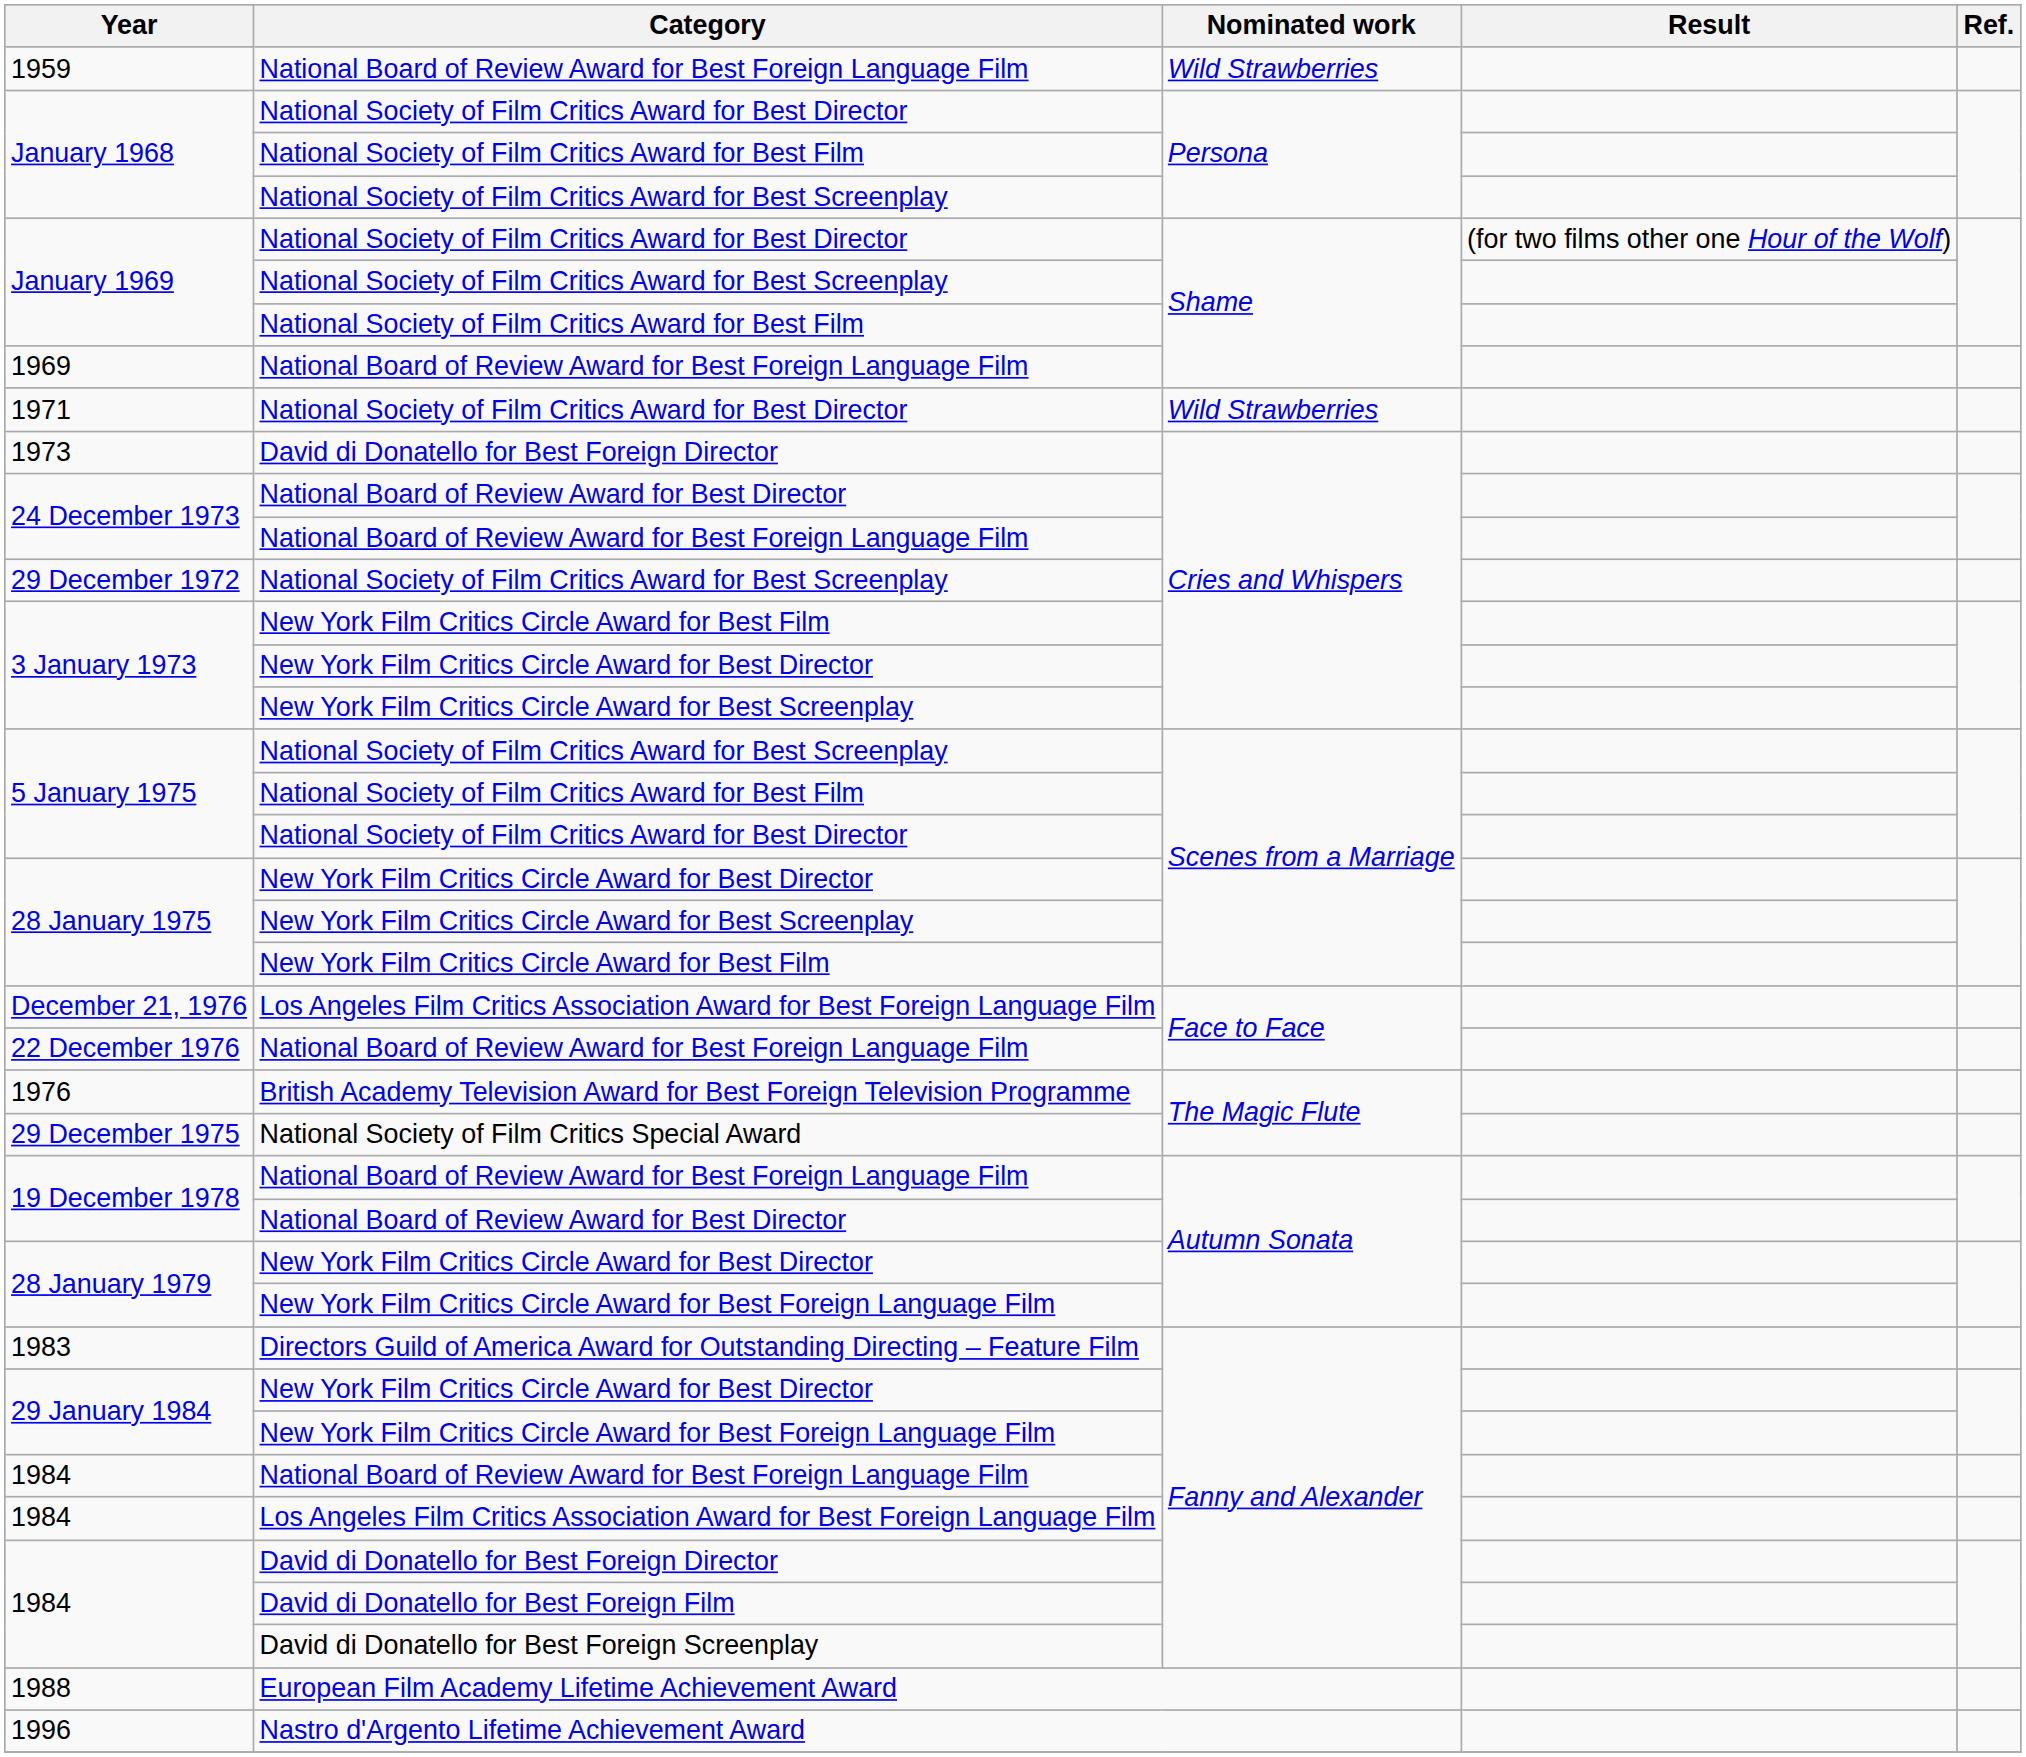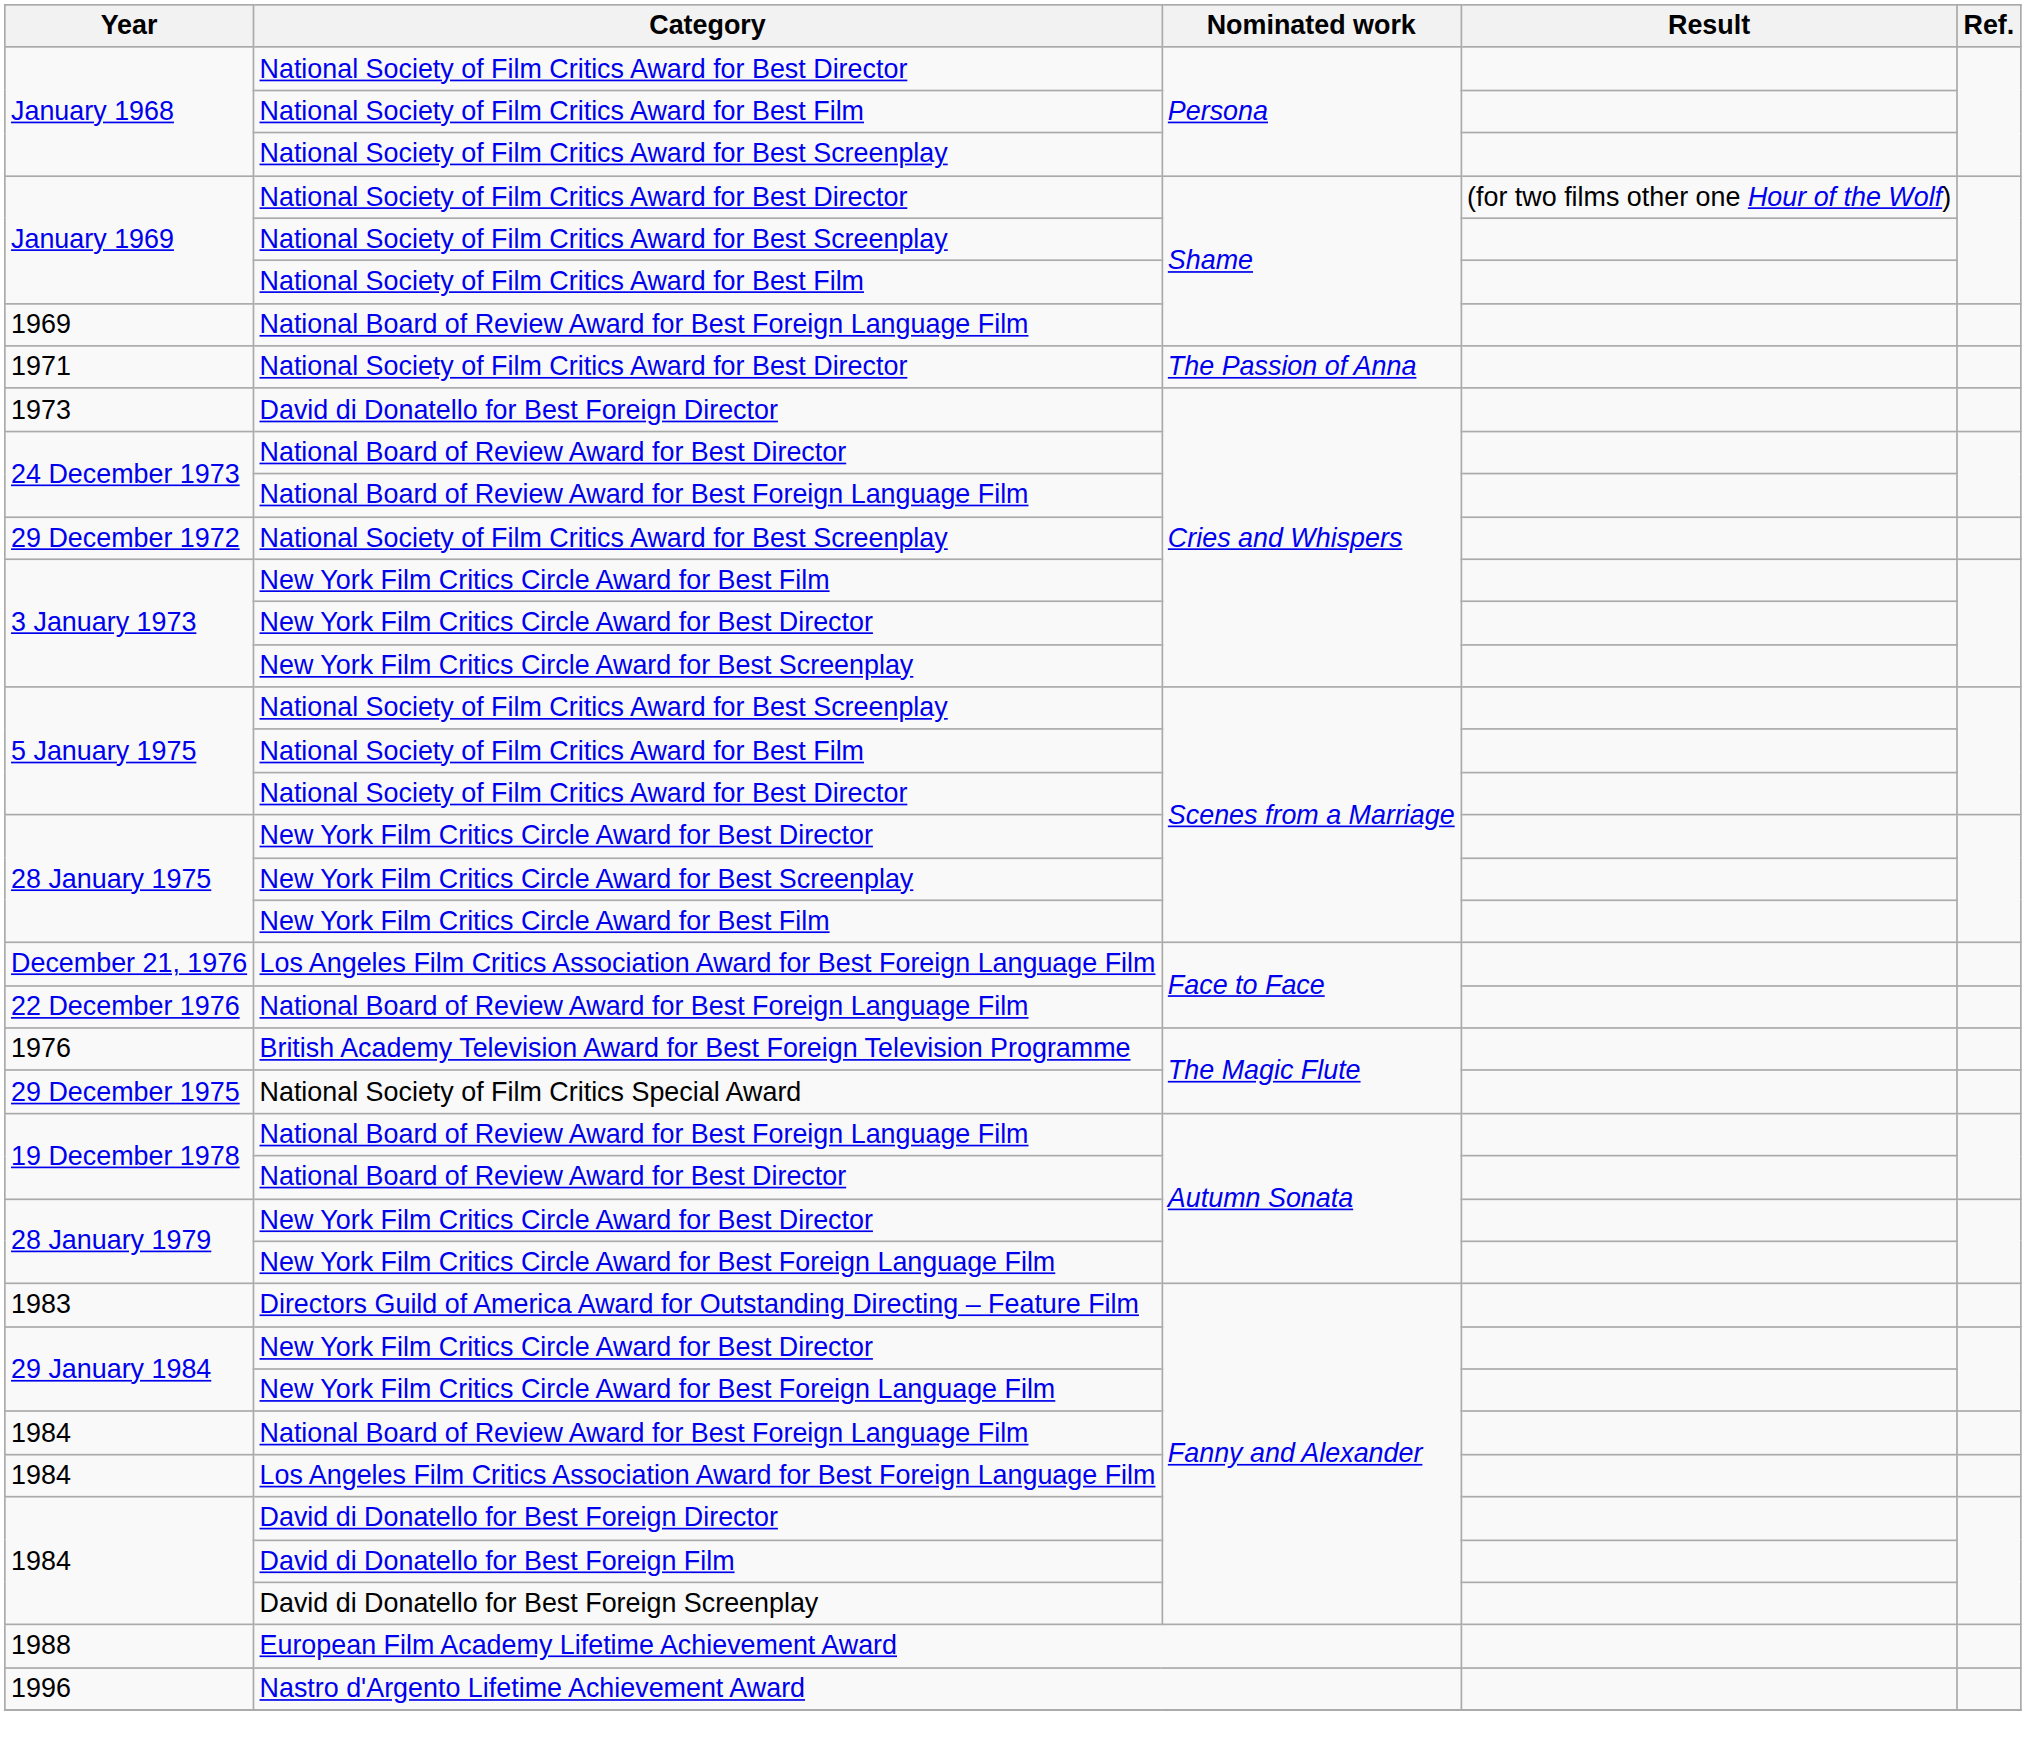 <table class="wikitable sortable">
 <tr>
 <th>Year</th>
 <th>Category</th>
 <th>Nominated work</th>
 <th>Result</th>
 <th>Ref.</th>
-</tr>
-<tr>
-<td>1959</td>
-<td><a href='#'>National Board of Review Award for Best Foreign Language Film</a></td>
-<td><em><a href='#'>Wild Strawberries</a></em></td>
-<td></td>
-<td></td>
 </tr>
 <tr>
 <td rowspan="3"><a href='#'>January 1968</a></td>
 <td><a href='#'>National Society of Film Critics Award for Best Director</a></td>
 <td rowspan="3"><em><a href='#'>Persona</a></em></td>
 <td></td>
 <td rowspan="3"></td>
 </tr>
 <tr>
 <td><a href='#'>National Society of Film Critics Award for Best Film</a></td>
 <td></td>
 </tr>
 <tr>
 <td><a href='#'>National Society of Film Critics Award for Best Screenplay</a></td>
 <td></td>
 </tr>
 <tr>
 <td rowspan="3"><a href='#'>January 1969</a></td>
 <td><a href='#'>National Society of Film Critics Award for Best Director</a></td>
 <td rowspan="4"><em><a href='#'>Shame</a></em></td>
 <td> (for two films other one <em><a href='#'>Hour of the Wolf</a></em>)</td>
 <td rowspan="3"></td>
 </tr>
 <tr>
 <td><a href='#'>National Society of Film Critics Award for Best Screenplay</a></td>
 <td></td>
 </tr>
 <tr>
 <td><a href='#'>National Society of Film Critics Award for Best Film</a></td>
 <td></td>
 </tr>
 <tr>
 <td>1969</td>
 <td><a href='#'>National Board of Review Award for Best Foreign Language Film</a></td>
 <td></td>
 <td></td>
 </tr>
 <tr>
 <td>1971</td>
 <td><a href='#'>National Society of Film Critics Award for Best Director</a></td>
-<td><em><a href='#'>Wild Strawberries</a></em></td>
+<td><em><a href='#'>The Passion of Anna</a></em></td>
 <td></td>
 </tr>
 <tr>
 <td>1973</td>
 <td><a href='#'>David di Donatello for Best Foreign Director</a></td>
 <td rowspan=7><em><a href='#'>Cries and Whispers</a></em></td>
 <td></td>
 <td rowspan="1"></td>
 </tr>
 <tr>
 <td rowspan=2><a href='#'>24 December 1973</a></td>
 <td><a href='#'>National Board of Review Award for Best Director</a></td>
 <td></td>
 <td rowspan=2></td>
 </tr>
 <tr>
 <td><a href='#'>National Board of Review Award for Best Foreign Language Film</a></td>
 <td></td>
 </tr>
 <tr>
 <td><a href='#'>29 December 1972</a></td>
 <td><a href='#'>National Society of Film Critics Award for Best Screenplay</a></td>
 <td></td>
 <td></td>
 </tr>
 <tr>
 <td rowspan="3"><a href='#'>3 January 1973</a></td>
 <td><a href='#'>New York Film Critics Circle Award for Best Film</a></td>
 <td></td>
 <td rowspan="3"></td>
 </tr>
 <tr>
 <td><a href='#'>New York Film Critics Circle Award for Best Director</a></td>
 <td></td>
 </tr>
 <tr>
 <td><a href='#'>New York Film Critics Circle Award for Best Screenplay</a></td>
 <td></td>
 </tr>
 <tr>
 <td rowspan=3><a href='#'>5 January 1975</a></td>
 <td><a href='#'>National Society of Film Critics Award for Best Screenplay</a></td>
 <td rowspan=6><em><a href='#'>Scenes from a Marriage</a></em></td>
 <td></td>
 <td rowspan=3></td>
 </tr>
 <tr>
 <td><a href='#'>National Society of Film Critics Award for Best Film</a></td>
 <td></td>
 </tr>
 <tr>
 <td><a href='#'>National Society of Film Critics Award for Best Director</a></td>
 <td></td>
 </tr>
 <tr>
 <td rowspan="3"><a href='#'>28 January 1975</a></td>
 <td><a href='#'>New York Film Critics Circle Award for Best Director</a></td>
 <td></td>
 <td rowspan="3"></td>
 </tr>
 <tr>
 <td><a href='#'>New York Film Critics Circle Award for Best Screenplay</a></td>
 <td></td>
 </tr>
 <tr>
 <td><a href='#'>New York Film Critics Circle Award for Best Film</a></td>
 <td></td>
 </tr>
 <tr>
 <td><a href='#'>December 21, 1976</a></td>
 <td><a href='#'>Los Angeles Film Critics Association Award for Best Foreign Language Film</a></td>
 <td rowspan=2><em><a href='#'>Face to Face</a></em></td>
 <td></td>
 <td></td>
 </tr>
 <tr>
 <td><a href='#'>22 December 1976</a></td>
 <td><a href='#'>National Board of Review Award for Best Foreign Language Film</a></td>
 <td></td>
 <td></td>
 </tr>
 <tr>
 <td>1976</td>
 <td><a href='#'>British Academy Television Award for Best Foreign Television Programme</a></td>
 <td rowspan=2><em><a href='#'>The Magic Flute</a></em></td>
 <td></td>
 <td></td>
 </tr>
 <tr>
 <td><a href='#'>29 December 1975</a></td>
 <td>National Society of Film Critics Special Award</td>
 <td></td>
 <td></td>
 </tr>
 <tr>
 <td rowspan=2><a href='#'>19 December 1978</a></td>
 <td><a href='#'>National Board of Review Award for Best Foreign Language Film</a></td>
 <td rowspan=4><em><a href='#'>Autumn Sonata</a></em></td>
 <td></td>
 <td rowspan=2></td>
 </tr>
 <tr>
 <td><a href='#'>National Board of Review Award for Best Director</a></td>
 <td></td>
 </tr>
 <tr>
 <td rowspan=2><a href='#'>28 January 1979</a></td>
 <td><a href='#'>New York Film Critics Circle Award for Best Director</a></td>
 <td></td>
 <td rowspan=2></td>
 </tr>
 <tr>
 <td><a href='#'>New York Film Critics Circle Award for Best Foreign Language Film</a></td>
 <td></td>
 </tr>
 <tr>
 <td>1983</td>
 <td><a href='#'>Directors Guild of America Award for Outstanding Directing – Feature Film</a></td>
 <td rowspan=8><em><a href='#'>Fanny and Alexander</a></em></td>
 <td></td>
 <td></td>
 </tr>
 <tr>
 <td rowspan=2><a href='#'>29 January 1984</a></td>
 <td><a href='#'>New York Film Critics Circle Award for Best Director</a></td>
 <td></td>
 <td rowspan=2></td>
 </tr>
 <tr>
 <td><a href='#'>New York Film Critics Circle Award for Best Foreign Language Film</a></td>
 <td></td>
 </tr>
 <tr>
 <td>1984</td>
 <td><a href='#'>National Board of Review Award for Best Foreign Language Film</a></td>
 <td></td>
 <td></td>
 </tr>
 <tr>
 <td>1984</td>
 <td><a href='#'>Los Angeles Film Critics Association Award for Best Foreign Language Film</a></td>
 <td></td>
 <td></td>
 </tr>
 <tr>
 <td rowspan=3>1984</td>
 <td><a href='#'>David di Donatello for Best Foreign Director</a></td>
 <td></td>
 <td rowspan=3></td>
 </tr>
 <tr>
 <td><a href='#'>David di Donatello for Best Foreign Film</a></td>
 <td></td>
 </tr>
 <tr>
 <td>David di Donatello for Best Foreign Screenplay</td>
 <td></td>
 </tr>
 <tr>
 <td>1988</td>
 <td colspan=2><a href='#'>European Film Academy Lifetime Achievement Award</a></td>
 <td></td>
 <td></td>
 </tr>
 <tr>
 <td>1996</td>
 <td colspan=2><a href='#'>Nastro d'Argento Lifetime Achievement Award</a></td>
 <td></td>
 <td></td>
 </tr>
 <tr>
 </tr>
 </table>
